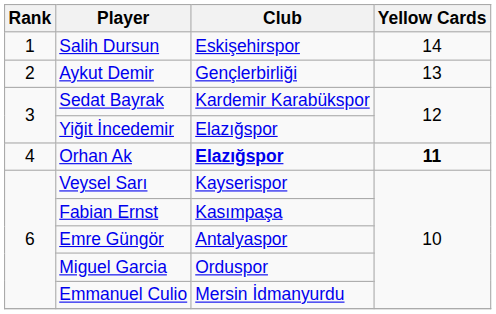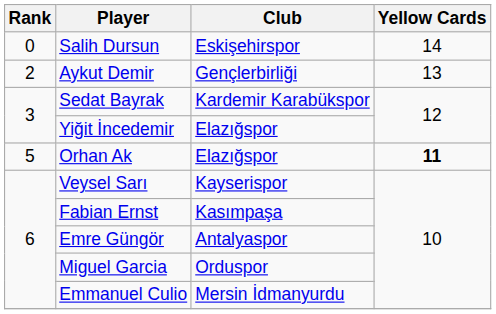 <table class="wikitable" style="text-align: left;">
 <tr>
 <th>Rank</th>
 <th>Player</th>
 <th>Club</th>
 <th>Yellow Cards</th>
 </tr>
 <tr>
-<td align=center>1</td>
+<td align=center>0</td>
 <td> <a href='#'>Salih Dursun</a></td>
 <td><a href='#'>Eskişehirspor</a></td>
 <td align=center>14</td>
 </tr>
 <tr>
 <td align=center>2</td>
 <td> <a href='#'>Aykut Demir</a></td>
 <td><a href='#'>Gençlerbirliği</a></td>
 <td align=center>13</td>
 </tr>
 <tr>
 <td rowspan=2 align=center>3</td>
 <td> <a href='#'>Sedat Bayrak</a></td>
 <td><a href='#'>Kardemir Karabükspor</a></td>
 <td rowspan=2 align=center>12</td>
 </tr>
 <tr>
 <td> <a href='#'>Yiğit İncedemir</a></td>
 <td><a href='#'>Elazığspor</a></td>
 </tr>
 <tr>
-<td align=center>4</td>
+<td align=center>5</td>
 <td> <a href='#'>Orhan Ak</a></td>
-<td><strong><a href='#'>Elazığspor</a></strong></td>
+<td><a href='#'>Elazığspor</a></td>
 <td align=center><strong>11</strong></td>
 </tr>
 <tr>
 <td rowspan=5 align=center>6</td>
 <td> <a href='#'>Veysel Sarı</a></td>
 <td><a href='#'>Kayserispor</a></td>
 <td rowspan=5 align=center>10</td>
 </tr>
 <tr>
 <td> <a href='#'>Fabian Ernst</a></td>
 <td><a href='#'>Kasımpaşa</a></td>
 </tr>
 <tr>
 <td> <a href='#'>Emre Güngör</a></td>
 <td><a href='#'>Antalyaspor</a></td>
 </tr>
 <tr>
 <td> <a href='#'>Miguel Garcia</a></td>
 <td><a href='#'>Orduspor</a></td>
 </tr>
 <tr>
 <td> <a href='#'>Emmanuel Culio</a></td>
 <td><a href='#'>Mersin İdmanyurdu</a></td>
 </tr>
 <tr>
 </tr>
 </table>
